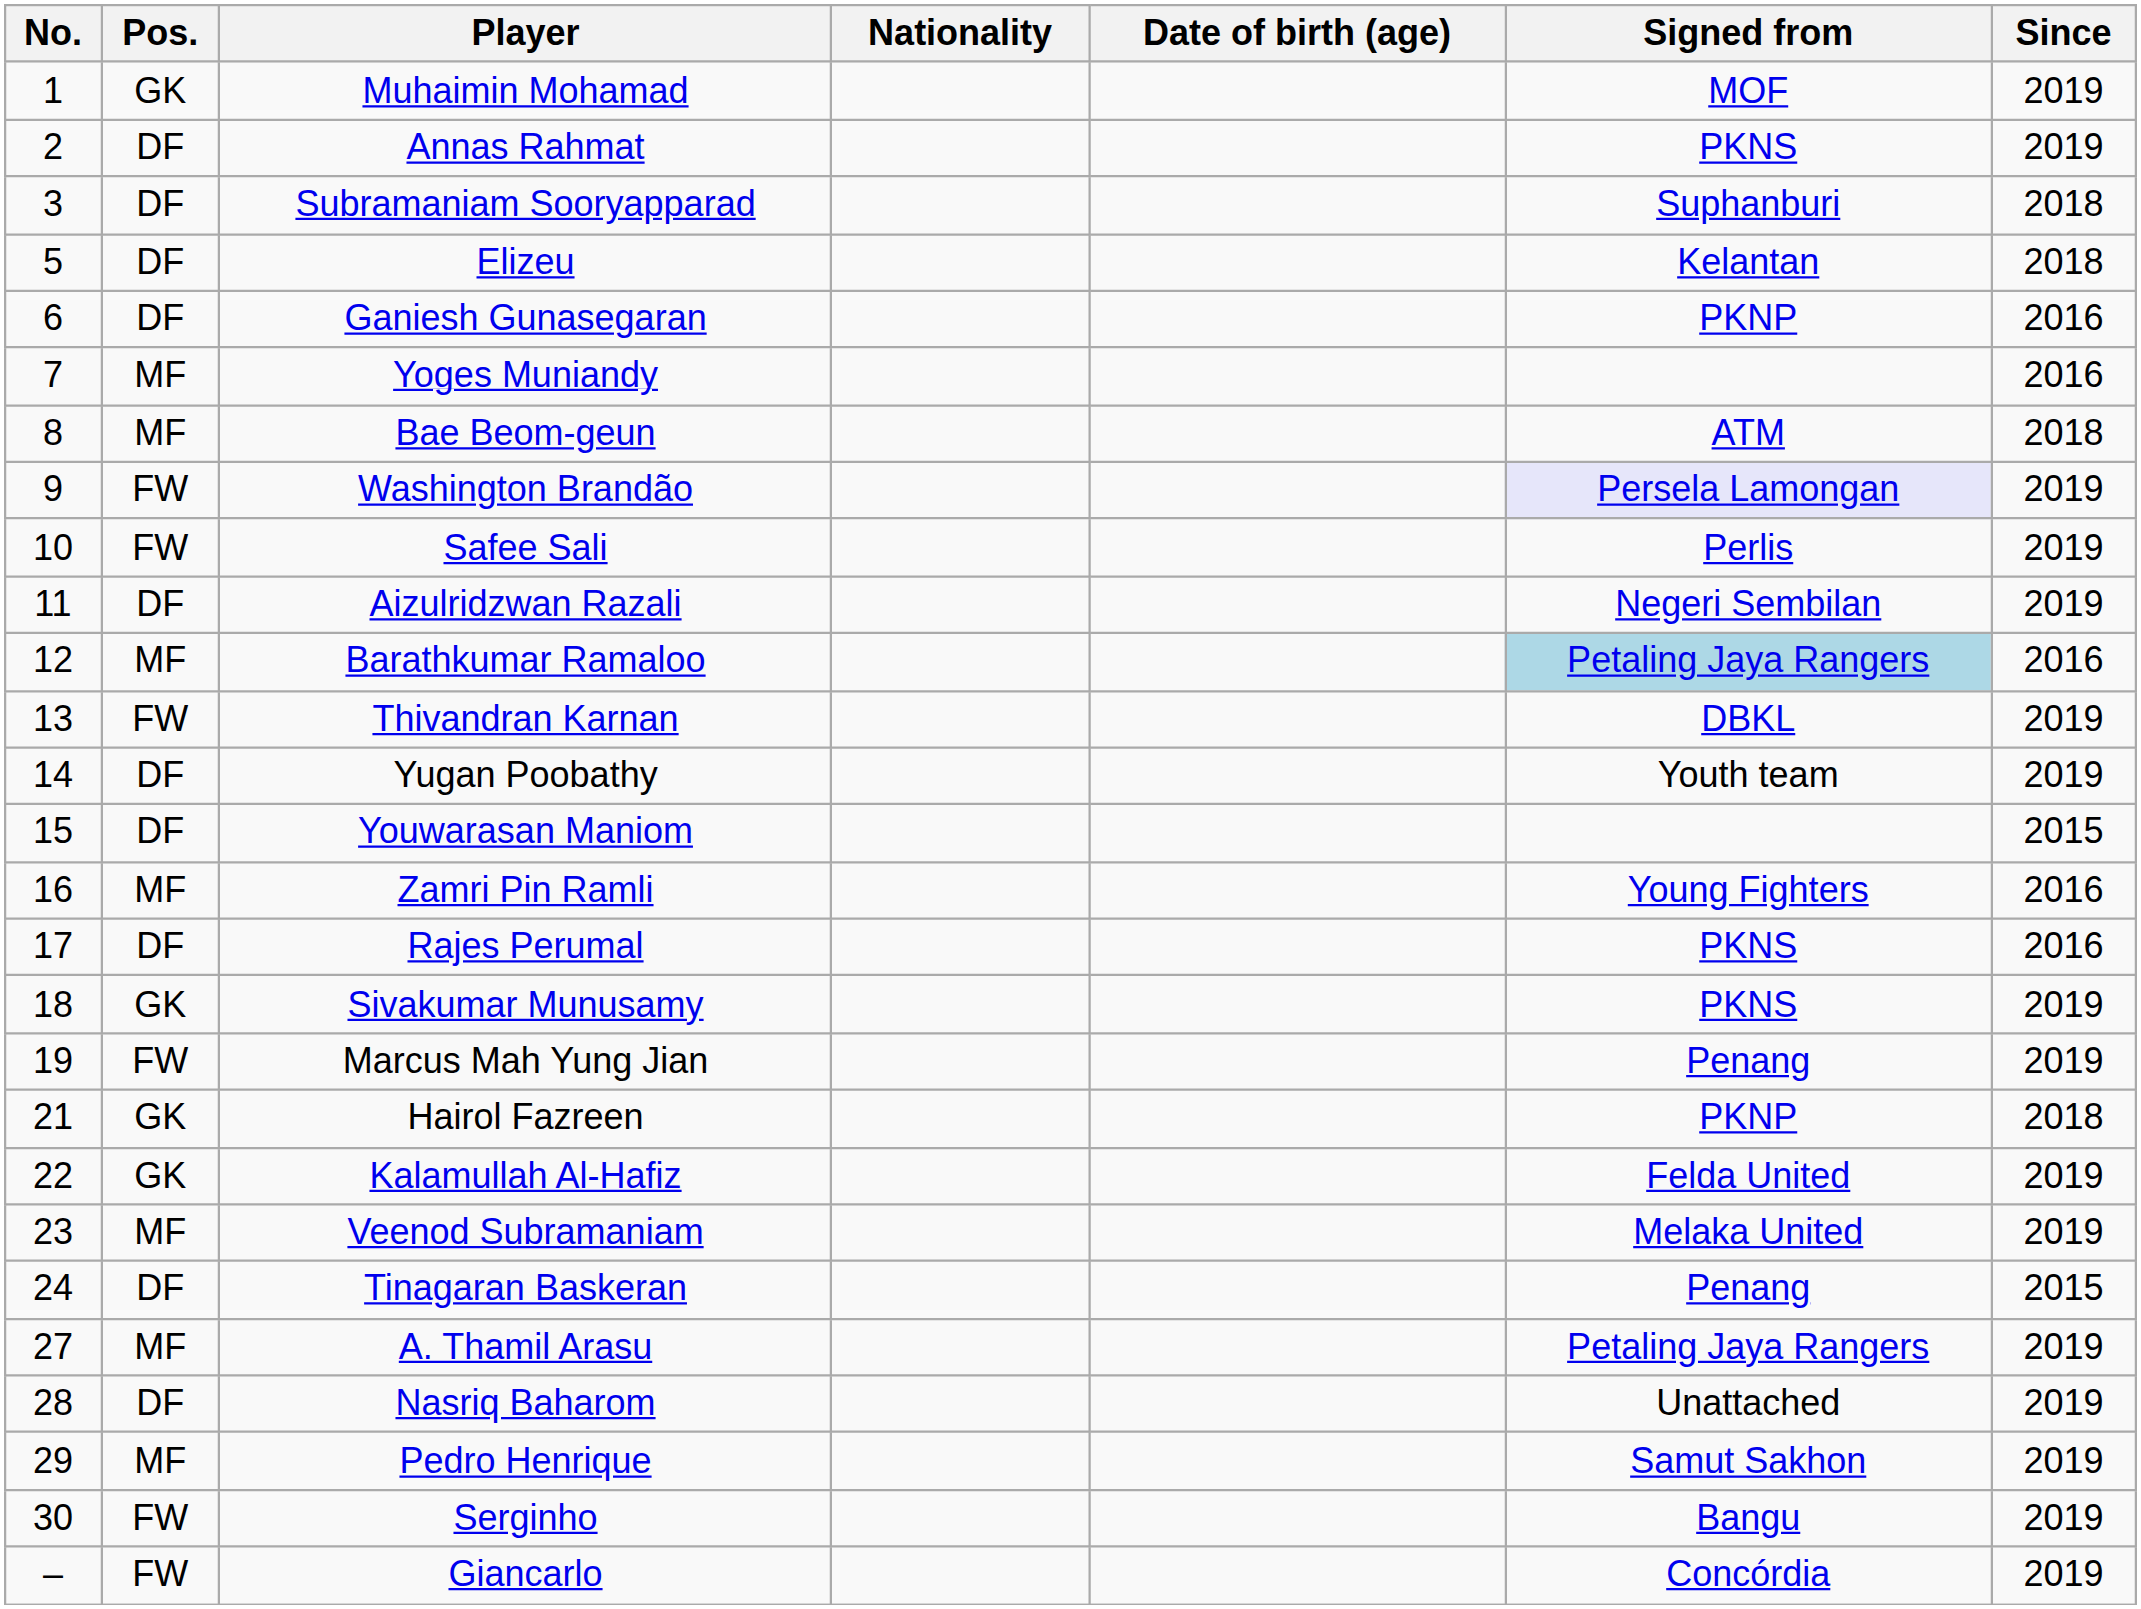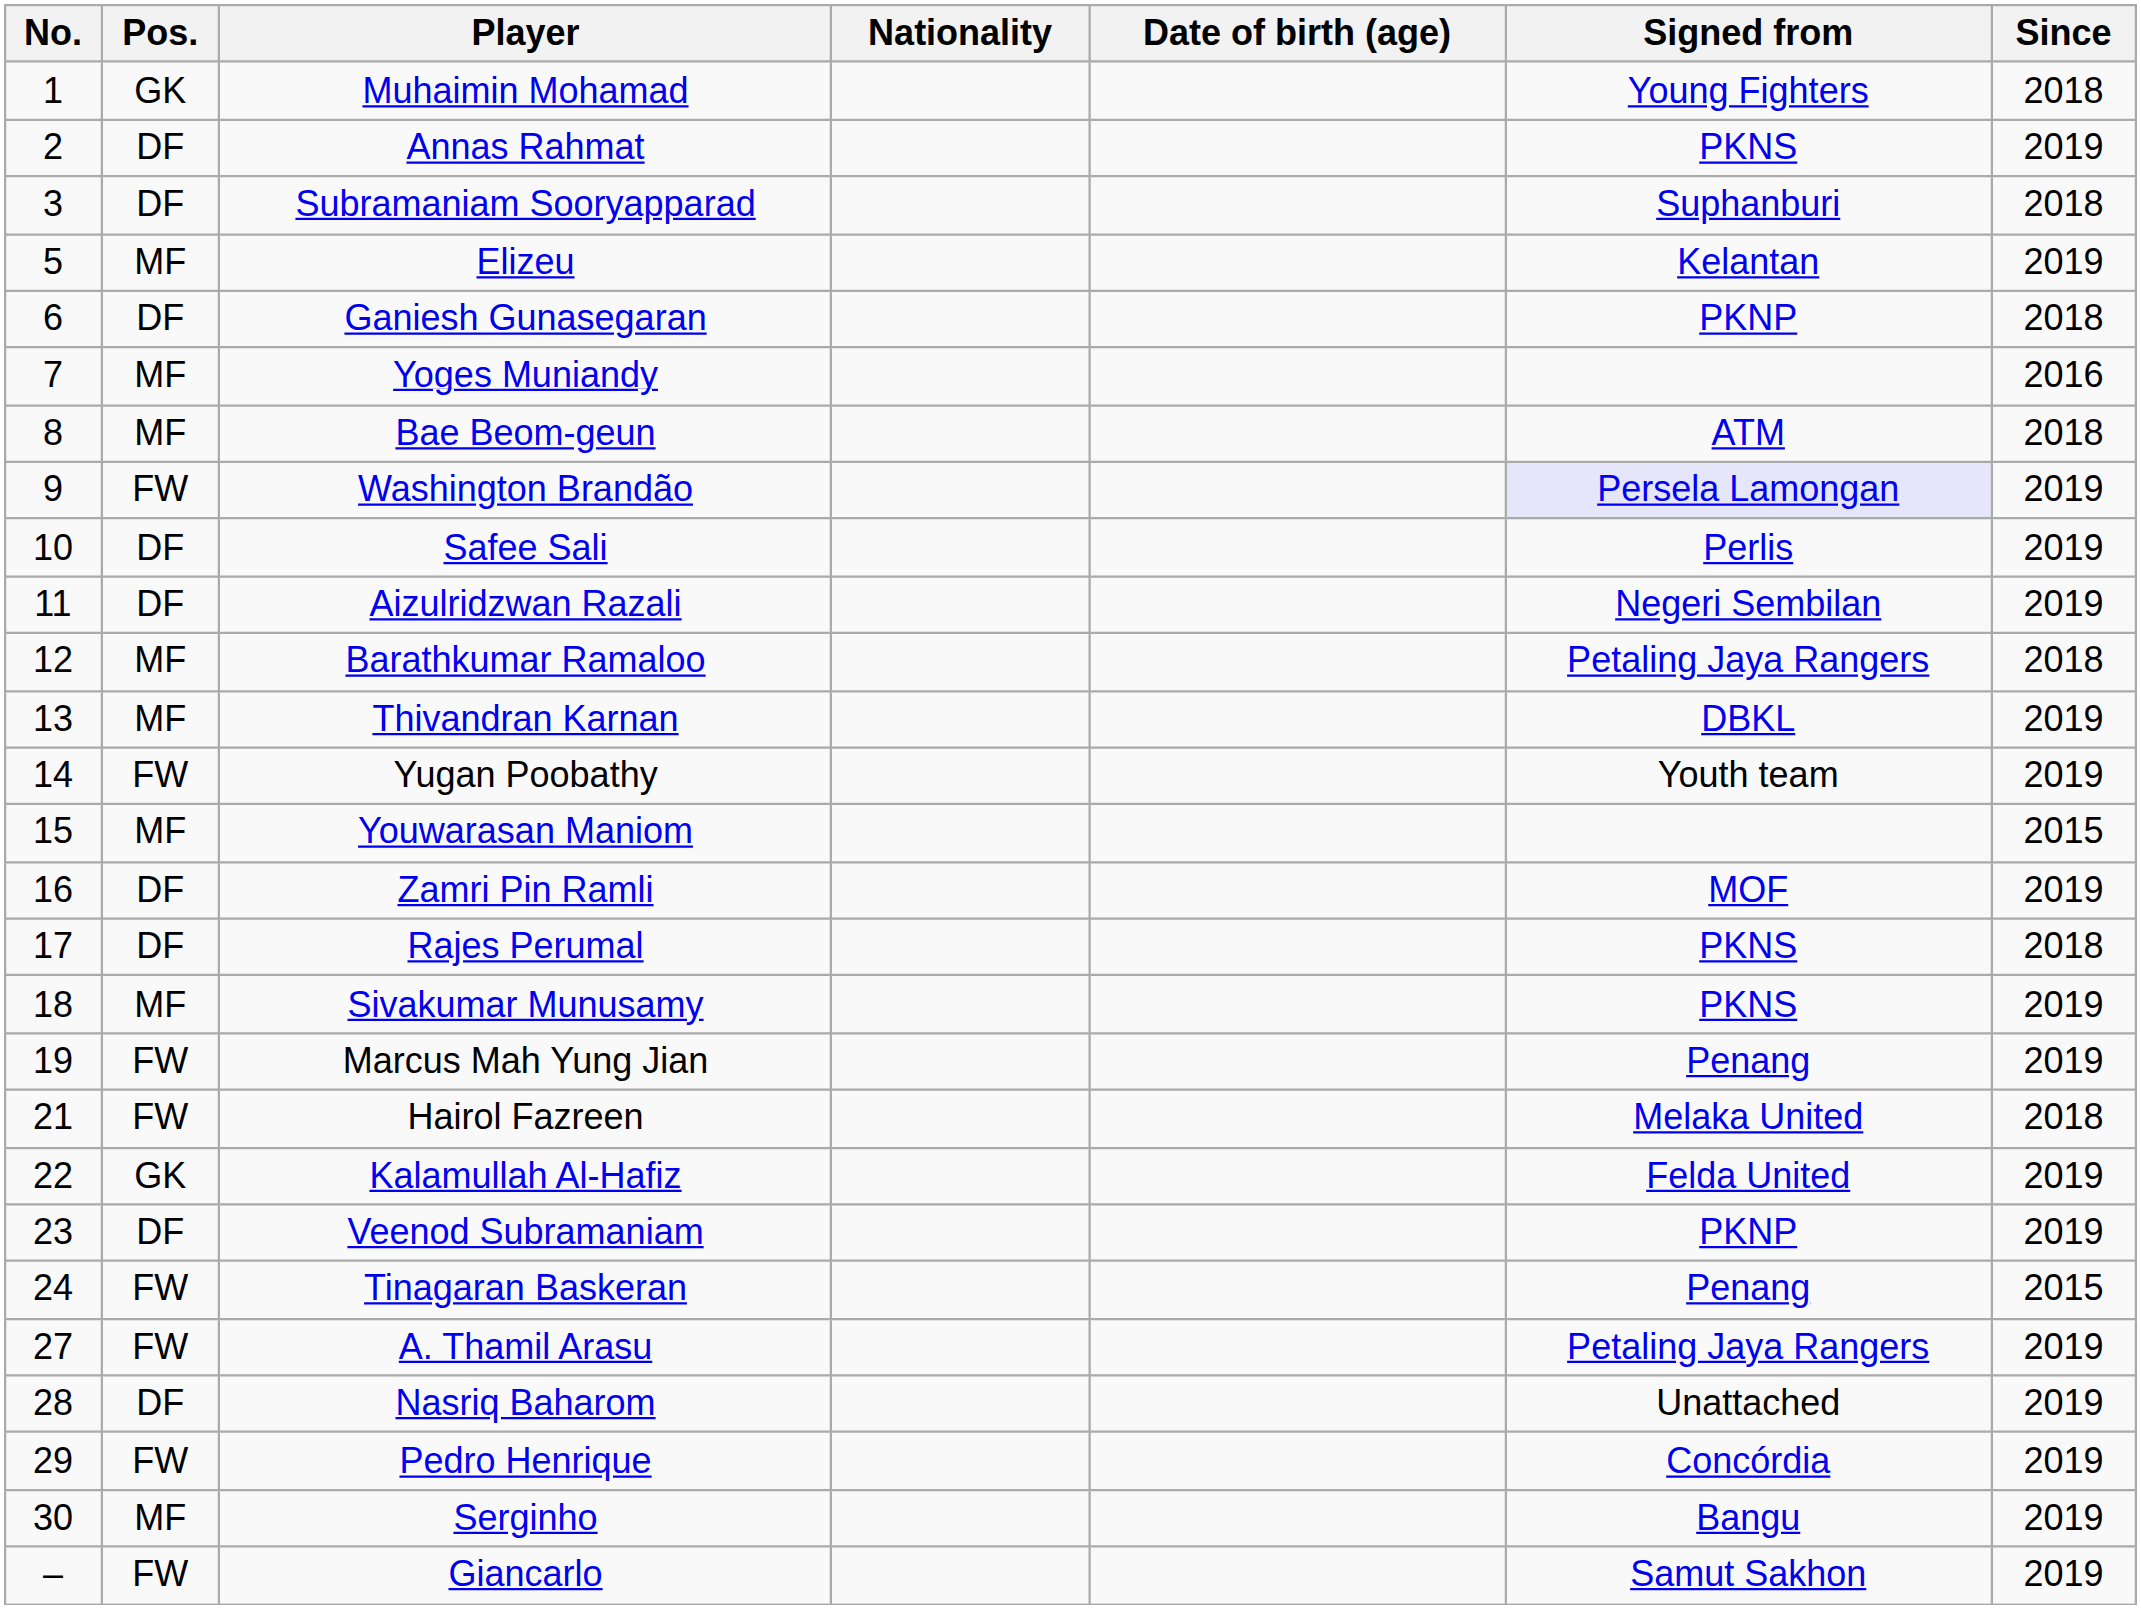 <table class="wikitable" style="text-align:center;width:75%;">
 <tr>
 <th>No.</th>
 <th>Pos.</th>
 <th>Player</th>
 <th>Nationality</th>
 <th>Date of birth (age)</th>
 <th>Signed from</th>
 <th>Since</th>
 </tr>
 <tr>
 <td>1</td>
 <td>GK</td>
 <td><a href='#'>Muhaimin Mohamad</a></td>
 <td></td>
 <td></td>
-<td><a href='#'>MOF</a></td>
-<td>2019</td>
+<td><a href='#'>Young Fighters</a></td>
+<td>2018</td>
 </tr>
 <tr>
 <td>2</td>
 <td>DF</td>
 <td><a href='#'>Annas Rahmat</a></td>
 <td></td>
 <td></td>
 <td><a href='#'>PKNS</a></td>
 <td>2019</td>
 </tr>
 <tr>
 <td>3</td>
 <td>DF</td>
 <td><a href='#'>Subramaniam Sooryapparad</a></td>
 <td></td>
 <td></td>
 <td><a href='#'>Suphanburi</a></td>
 <td>2018</td>
 </tr>
 <tr>
 <td>5</td>
-<td>DF</td>
+<td>MF</td>
 <td><a href='#'>Elizeu</a></td>
 <td></td>
 <td></td>
 <td><a href='#'>Kelantan</a></td>
-<td>2018</td>
+<td>2019</td>
 </tr>
 <tr>
 <td>6</td>
 <td>DF</td>
 <td><a href='#'>Ganiesh Gunasegaran</a></td>
 <td></td>
 <td></td>
 <td><a href='#'>PKNP</a></td>
-<td>2016</td>
+<td>2018</td>
 </tr>
 <tr>
 <td>7</td>
 <td>MF</td>
 <td><a href='#'>Yoges Muniandy</a></td>
 <td></td>
 <td></td>
 <td></td>
 <td>2016</td>
 </tr>
 <tr>
 <td>8</td>
 <td>MF</td>
 <td><a href='#'>Bae Beom-geun</a></td>
 <td></td>
 <td></td>
 <td><a href='#'>ATM</a></td>
 <td>2018</td>
 </tr>
 <tr>
 <td>9</td>
 <td>FW</td>
 <td><a href='#'>Washington Brandão</a></td>
 <td></td>
 <td></td>
 <td style="background: lavender;"><a href='#'>Persela Lamongan</a></td>
 <td>2019</td>
 </tr>
 <tr>
 <td>10</td>
-<td>FW</td>
+<td>DF</td>
 <td><a href='#'>Safee Sali</a></td>
 <td></td>
 <td></td>
 <td><a href='#'>Perlis</a></td>
 <td>2019</td>
 </tr>
 <tr>
 <td>11</td>
 <td>DF</td>
 <td><a href='#'>Aizulridzwan Razali</a></td>
 <td></td>
 <td></td>
 <td><a href='#'>Negeri Sembilan</a></td>
 <td>2019</td>
 </tr>
 <tr>
 <td>12</td>
 <td>MF</td>
 <td><a href='#'>Barathkumar Ramaloo</a></td>
 <td></td>
 <td></td>
-<td style="background: lightblue;"><a href='#'>Petaling Jaya Rangers</a></td>
-<td>2016</td>
+<td><a href='#'>Petaling Jaya Rangers</a></td>
+<td>2018</td>
 </tr>
 <tr>
 <td>13</td>
-<td>FW</td>
+<td>MF</td>
 <td><a href='#'>Thivandran Karnan</a></td>
 <td></td>
 <td></td>
 <td><a href='#'>DBKL</a></td>
 <td>2019</td>
 </tr>
 <tr>
 <td>14</td>
-<td>DF</td>
+<td>FW</td>
 <td>Yugan Poobathy</td>
 <td></td>
 <td></td>
 <td>Youth team</td>
 <td>2019</td>
 </tr>
 <tr>
 <td>15</td>
-<td>DF</td>
+<td>MF</td>
 <td><a href='#'>Youwarasan Maniom</a></td>
 <td></td>
 <td></td>
 <td></td>
 <td>2015</td>
 </tr>
 <tr>
 <td>16</td>
-<td>MF</td>
+<td>DF</td>
 <td><a href='#'>Zamri Pin Ramli</a></td>
 <td></td>
 <td></td>
-<td><a href='#'>Young Fighters</a></td>
-<td>2016</td>
+<td><a href='#'>MOF</a></td>
+<td>2019</td>
 </tr>
 <tr>
 <td>17</td>
 <td>DF</td>
 <td><a href='#'>Rajes Perumal</a></td>
 <td></td>
 <td></td>
 <td><a href='#'>PKNS</a></td>
-<td>2016</td>
+<td>2018</td>
 </tr>
 <tr>
 <td>18</td>
-<td>GK</td>
+<td>MF</td>
 <td><a href='#'>Sivakumar Munusamy</a></td>
 <td></td>
 <td></td>
 <td><a href='#'>PKNS</a></td>
 <td>2019</td>
 </tr>
 <tr>
 <td>19</td>
 <td>FW</td>
 <td>Marcus Mah Yung Jian</td>
 <td></td>
 <td></td>
 <td><a href='#'>Penang</a></td>
 <td>2019</td>
 </tr>
 <tr>
 <td>21</td>
-<td>GK</td>
+<td>FW</td>
 <td>Hairol Fazreen</td>
 <td></td>
 <td></td>
-<td><a href='#'>PKNP</a></td>
+<td><a href='#'>Melaka United</a></td>
 <td>2018</td>
 </tr>
 <tr>
 <td>22</td>
 <td>GK</td>
 <td><a href='#'>Kalamullah Al-Hafiz</a></td>
 <td></td>
 <td></td>
 <td><a href='#'>Felda United</a></td>
 <td>2019</td>
 </tr>
 <tr>
 <td>23</td>
-<td>MF</td>
+<td>DF</td>
 <td><a href='#'>Veenod Subramaniam</a></td>
 <td></td>
 <td></td>
-<td><a href='#'>Melaka United</a></td>
+<td><a href='#'>PKNP</a></td>
 <td>2019</td>
 </tr>
 <tr>
 <td>24</td>
-<td>DF</td>
+<td>FW</td>
 <td><a href='#'>Tinagaran Baskeran</a></td>
 <td></td>
 <td></td>
 <td><a href='#'>Penang</a></td>
 <td>2015</td>
 </tr>
 <tr>
 <td>27</td>
-<td>MF</td>
+<td>FW</td>
 <td><a href='#'>A. Thamil Arasu</a></td>
 <td></td>
 <td></td>
 <td><a href='#'>Petaling Jaya Rangers</a></td>
 <td>2019</td>
 </tr>
 <tr>
 <td>28</td>
 <td>DF</td>
 <td><a href='#'>Nasriq Baharom</a></td>
 <td></td>
 <td></td>
 <td>Unattached</td>
 <td>2019</td>
 </tr>
 <tr>
 <td>29</td>
-<td>MF</td>
+<td>FW</td>
 <td><a href='#'>Pedro Henrique</a></td>
 <td></td>
 <td></td>
-<td><a href='#'>Samut Sakhon</a></td>
+<td><a href='#'>Concórdia</a></td>
 <td>2019</td>
 </tr>
 <tr>
 <td>30</td>
-<td>FW</td>
+<td>MF</td>
 <td><a href='#'>Serginho</a></td>
 <td></td>
 <td></td>
 <td><a href='#'>Bangu</a></td>
 <td>2019</td>
 </tr>
 <tr>
 <td>–</td>
 <td>FW</td>
 <td><a href='#'>Giancarlo</a></td>
 <td></td>
 <td></td>
-<td><a href='#'>Concórdia</a></td>
+<td><a href='#'>Samut Sakhon</a></td>
 <td>2019</td>
 </tr>
 <tr>
 </tr>
 </table>
